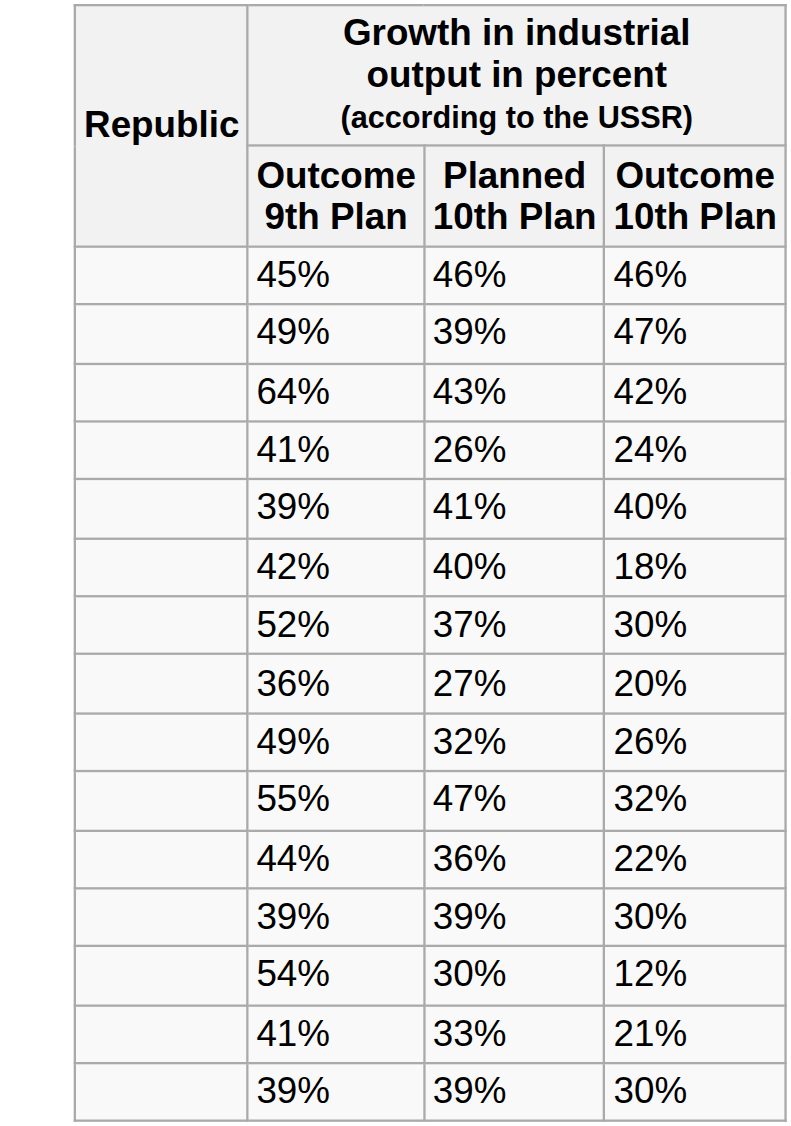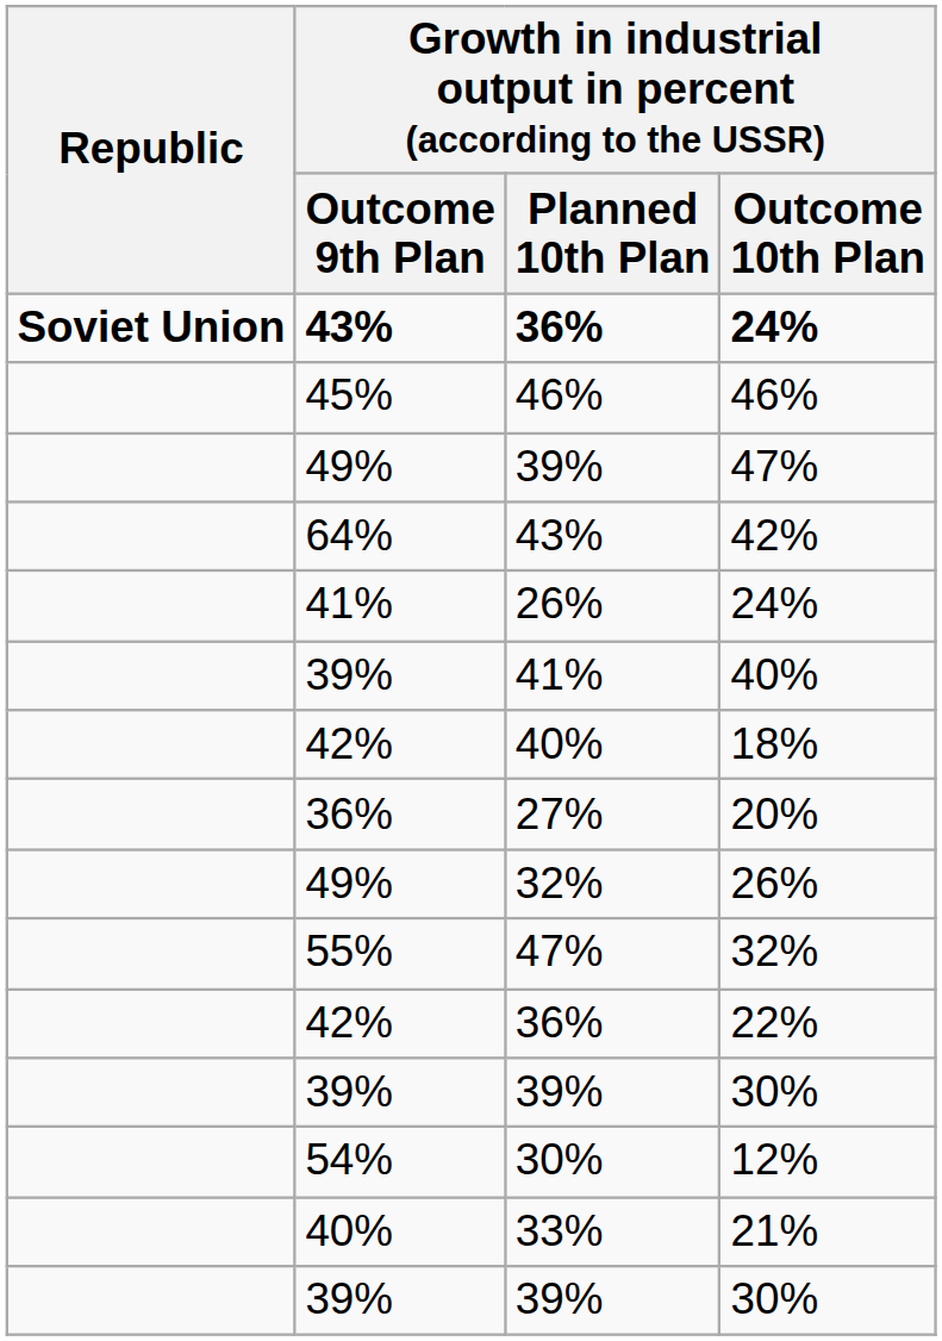 <table class="wikitable" style="float:right; margin:0 15px;">
 <tr>
 <th rowspan="2">Republic</th>
 <th colspan="3">Growth in industrial<br>output in percent<br><small>(according to the USSR)</small></th>
 </tr>
 <tr>
 <th>Outcome<br>9th Plan</th>
 <th>Planned<br>10th Plan</th>
 <th>Outcome<br>10th Plan</th>
+</tr>
+<tr>
+<td><strong>Soviet Union</strong></td>
+<td><strong>43%</strong></td>
+<td><strong>36%</strong></td>
+<td><strong>24%</strong></td>
 </tr>
 <tr>
 <td></td>
 <td>45%</td>
 <td>46%</td>
 <td>46%</td>
 </tr>
 <tr>
 <td></td>
 <td>49%</td>
 <td>39%</td>
 <td>47%</td>
 </tr>
 <tr>
 <td></td>
 <td>64%</td>
 <td>43%</td>
 <td>42%</td>
 </tr>
 <tr>
 <td></td>
 <td>41%</td>
 <td>26%</td>
 <td>24%</td>
 </tr>
 <tr>
 <td></td>
 <td>39%</td>
 <td>41%</td>
 <td>40%</td>
 </tr>
 <tr>
 <td></td>
 <td>42%</td>
 <td>40%</td>
 <td>18%</td>
 </tr>
 <tr>
 <td></td>
-<td>52%</td>
-<td>37%</td>
-<td>30%</td>
-</tr>
-<tr>
-<td></td>
 <td>36%</td>
 <td>27%</td>
 <td>20%</td>
 </tr>
 <tr>
 <td></td>
 <td>49%</td>
 <td>32%</td>
 <td>26%</td>
 </tr>
 <tr>
 <td></td>
 <td>55%</td>
 <td>47%</td>
 <td>32%</td>
 </tr>
 <tr>
 <td></td>
-<td>44%</td>
+<td>42%</td>
 <td>36%</td>
 <td>22%</td>
 </tr>
 <tr>
 <td></td>
 <td>39%</td>
 <td>39%</td>
 <td>30%</td>
 </tr>
 <tr>
 <td></td>
 <td>54%</td>
 <td>30%</td>
 <td>12%</td>
 </tr>
 <tr>
 <td></td>
-<td>41%</td>
+<td>40%</td>
 <td>33%</td>
 <td>21%</td>
 </tr>
 <tr>
 <td></td>
 <td>39%</td>
 <td>39%</td>
 <td>30%</td>
 </tr>
 </table>
